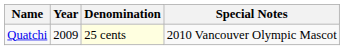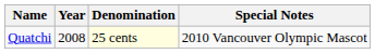 <table class="wikitable">
 <tr>
 <th>Name</th>
 <th>Year</th>
 <th>Denomination</th>
 <th>Special Notes</th>
 </tr>
 <tr>
 <td><a href='#'>Quatchi</a></td>
-<td>2009</td>
+<td>2008</td>
 <td style="background: lightyellow;">25 cents</td>
 <td>2010 Vancouver Olympic Mascot</td>
 </tr>
 </table>
